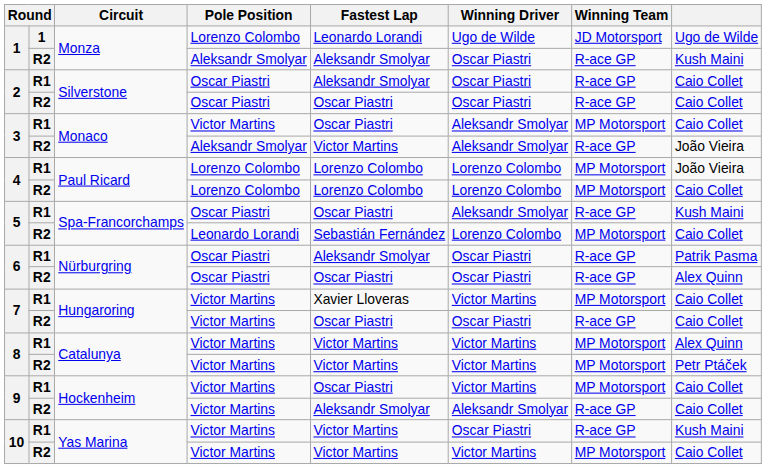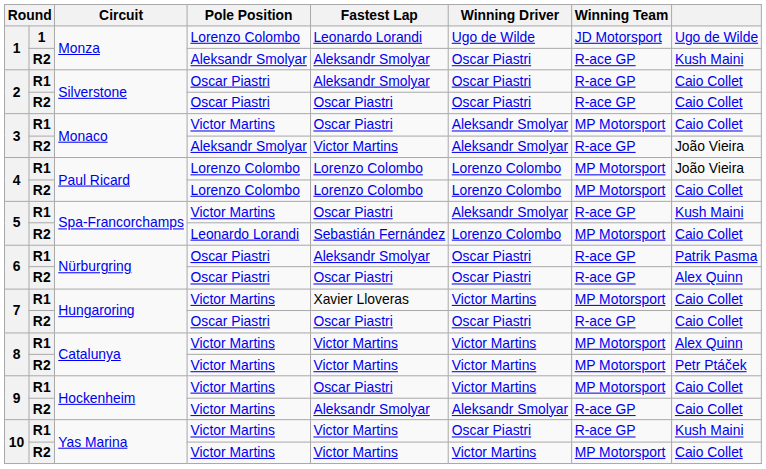 <table class="wikitable" style="font-size: 85%">
 <tr>
 <th colspan=2>Round</th>
 <th>Circuit</th>
 <th>Pole Position</th>
 <th>Fastest Lap</th>
 <th>Winning Driver</th>
 <th>Winning Team</th>
 <th></th>
 </tr>
 <tr>
 <th rowspan=2>1</th>
 <th>1</th>
 <td rowspan=2> <a href='#'>Monza</a></td>
 <td> <a href='#'>Lorenzo Colombo</a></td>
 <td> <a href='#'>Leonardo Lorandi</a></td>
 <td> <a href='#'>Ugo de Wilde</a></td>
 <td> <a href='#'>JD Motorsport</a></td>
 <td nowrap> <a href='#'>Ugo de Wilde</a></td>
 </tr>
 <tr>
 <th>R2</th>
 <td nowrap> <a href='#'>Aleksandr Smolyar</a></td>
 <td nowrap> <a href='#'>Aleksandr Smolyar</a></td>
 <td> <a href='#'>Oscar Piastri</a></td>
 <td> <a href='#'>R-ace GP</a></td>
 <td> <a href='#'>Kush Maini</a></td>
 </tr>
 <tr>
 <th rowspan=2>2</th>
 <th>R1</th>
 <td rowspan=2> <a href='#'>Silverstone</a></td>
 <td> <a href='#'>Oscar Piastri</a></td>
 <td> <a href='#'>Aleksandr Smolyar</a></td>
 <td> <a href='#'>Oscar Piastri</a></td>
 <td> <a href='#'>R-ace GP</a></td>
 <td> <a href='#'>Caio Collet</a></td>
 </tr>
 <tr>
 <th>R2</th>
 <td> <a href='#'>Oscar Piastri</a></td>
 <td> <a href='#'>Oscar Piastri</a></td>
 <td> <a href='#'>Oscar Piastri</a></td>
 <td> <a href='#'>R-ace GP</a></td>
 <td> <a href='#'>Caio Collet</a></td>
 </tr>
 <tr>
 <th rowspan=2>3</th>
 <th>R1</th>
 <td rowspan=2> <a href='#'>Monaco</a></td>
 <td> <a href='#'>Victor Martins</a></td>
 <td> <a href='#'>Oscar Piastri</a></td>
 <td nowrap> <a href='#'>Aleksandr Smolyar</a></td>
 <td nowrap> <a href='#'>MP Motorsport</a></td>
 <td> <a href='#'>Caio Collet</a></td>
 </tr>
 <tr>
 <th>R2</th>
 <td> <a href='#'>Aleksandr Smolyar</a></td>
 <td> <a href='#'>Victor Martins</a></td>
 <td> <a href='#'>Aleksandr Smolyar</a></td>
 <td> <a href='#'>R-ace GP</a></td>
 <td> João Vieira</td>
 </tr>
 <tr>
 <th rowspan=2>4</th>
 <th>R1</th>
 <td rowspan=2> <a href='#'>Paul Ricard</a></td>
 <td> <a href='#'>Lorenzo Colombo</a></td>
 <td> <a href='#'>Lorenzo Colombo</a></td>
 <td> <a href='#'>Lorenzo Colombo</a></td>
 <td> <a href='#'>MP Motorsport</a></td>
 <td> João Vieira</td>
 </tr>
 <tr>
 <th>R2</th>
 <td> <a href='#'>Lorenzo Colombo</a></td>
 <td> <a href='#'>Lorenzo Colombo</a></td>
 <td> <a href='#'>Lorenzo Colombo</a></td>
 <td> <a href='#'>MP Motorsport</a></td>
 <td> <a href='#'>Caio Collet</a></td>
 </tr>
 <tr>
 <th rowspan=2>5</th>
 <th>R1</th>
 <td rowspan=2 nowrap> <a href='#'>Spa-Francorchamps</a></td>
-<td> <a href='#'>Oscar Piastri</a></td>
+<td> <a href='#'>Victor Martins</a></td>
 <td> <a href='#'>Oscar Piastri</a></td>
 <td nowrap> <a href='#'>Aleksandr Smolyar</a></td>
 <td> <a href='#'>R-ace GP</a></td>
 <td> <a href='#'>Kush Maini</a></td>
 </tr>
 <tr>
 <th>R2</th>
 <td> <a href='#'>Leonardo Lorandi</a></td>
 <td> <a href='#'>Sebastián Fernández</a></td>
 <td> <a href='#'>Lorenzo Colombo</a></td>
 <td> <a href='#'>MP Motorsport</a></td>
 <td> <a href='#'>Caio Collet</a></td>
 </tr>
 <tr>
 <th rowspan=2>6</th>
 <th>R1</th>
 <td rowspan=2> <a href='#'>Nürburgring</a></td>
 <td> <a href='#'>Oscar Piastri</a></td>
 <td> <a href='#'>Aleksandr Smolyar</a></td>
 <td> <a href='#'>Oscar Piastri</a></td>
 <td> <a href='#'>R-ace GP</a></td>
 <td> <a href='#'>Patrik Pasma</a></td>
 </tr>
 <tr>
 <th>R2</th>
 <td> <a href='#'>Oscar Piastri</a></td>
 <td> <a href='#'>Oscar Piastri</a></td>
 <td> <a href='#'>Oscar Piastri</a></td>
 <td> <a href='#'>R-ace GP</a></td>
 <td> <a href='#'>Alex Quinn</a></td>
 </tr>
 <tr>
 <th rowspan=2>7</th>
 <th>R1</th>
 <td rowspan=2> <a href='#'>Hungaroring</a></td>
 <td> <a href='#'>Victor Martins</a></td>
 <td> Xavier Lloveras</td>
 <td> <a href='#'>Victor Martins</a></td>
 <td> <a href='#'>MP Motorsport</a></td>
 <td> <a href='#'>Caio Collet</a></td>
 </tr>
 <tr>
 <th>R2</th>
-<td> <a href='#'>Victor Martins</a></td>
+<td> <a href='#'>Oscar Piastri</a></td>
 <td> <a href='#'>Oscar Piastri</a></td>
 <td> <a href='#'>Oscar Piastri</a></td>
 <td> <a href='#'>R-ace GP</a></td>
 <td> <a href='#'>Caio Collet</a></td>
 </tr>
 <tr>
 <th rowspan=2>8</th>
 <th>R1</th>
 <td rowspan=2> <a href='#'>Catalunya</a></td>
 <td> <a href='#'>Victor Martins</a></td>
 <td> <a href='#'>Victor Martins</a></td>
 <td> <a href='#'>Victor Martins</a></td>
 <td> <a href='#'>MP Motorsport</a></td>
 <td> <a href='#'>Alex Quinn</a></td>
 </tr>
 <tr>
 <th>R2</th>
 <td> <a href='#'>Victor Martins</a></td>
 <td> <a href='#'>Victor Martins</a></td>
 <td> <a href='#'>Victor Martins</a></td>
 <td> <a href='#'>MP Motorsport</a></td>
 <td> <a href='#'>Petr Ptáček</a></td>
 </tr>
 <tr>
 <th rowspan=2>9</th>
 <th>R1</th>
 <td rowspan=2> <a href='#'>Hockenheim</a></td>
 <td> <a href='#'>Victor Martins</a></td>
 <td> <a href='#'>Oscar Piastri</a></td>
 <td> <a href='#'>Victor Martins</a></td>
 <td> <a href='#'>MP Motorsport</a></td>
 <td> <a href='#'>Caio Collet</a></td>
 </tr>
 <tr>
 <th>R2</th>
 <td> <a href='#'>Victor Martins</a></td>
 <td> <a href='#'>Aleksandr Smolyar</a></td>
 <td> <a href='#'>Aleksandr Smolyar</a></td>
 <td> <a href='#'>R-ace GP</a></td>
 <td> <a href='#'>Caio Collet</a></td>
 </tr>
 <tr>
 <th rowspan=2>10</th>
 <th>R1</th>
 <td rowspan=2> <a href='#'>Yas Marina</a></td>
 <td> <a href='#'>Victor Martins</a></td>
 <td> <a href='#'>Victor Martins</a></td>
 <td> <a href='#'>Oscar Piastri</a></td>
 <td> <a href='#'>R-ace GP</a></td>
 <td> <a href='#'>Kush Maini</a></td>
 </tr>
 <tr>
 <th>R2</th>
 <td> <a href='#'>Victor Martins</a></td>
 <td> <a href='#'>Victor Martins</a></td>
 <td> <a href='#'>Victor Martins</a></td>
 <td> <a href='#'>MP Motorsport</a></td>
 <td> <a href='#'>Caio Collet</a></td>
 </tr>
 </table>
